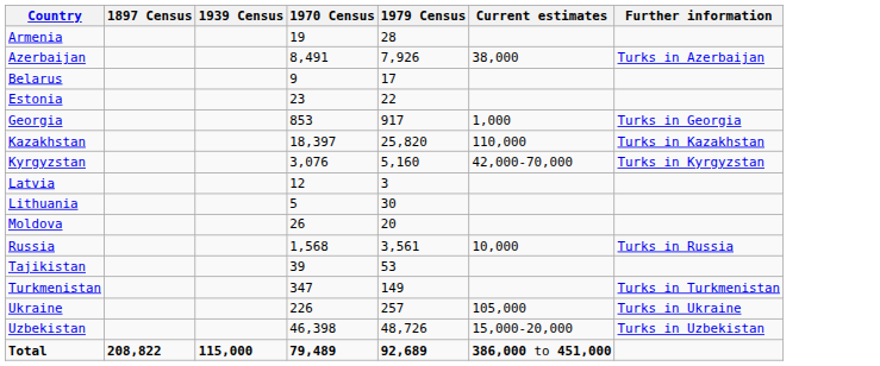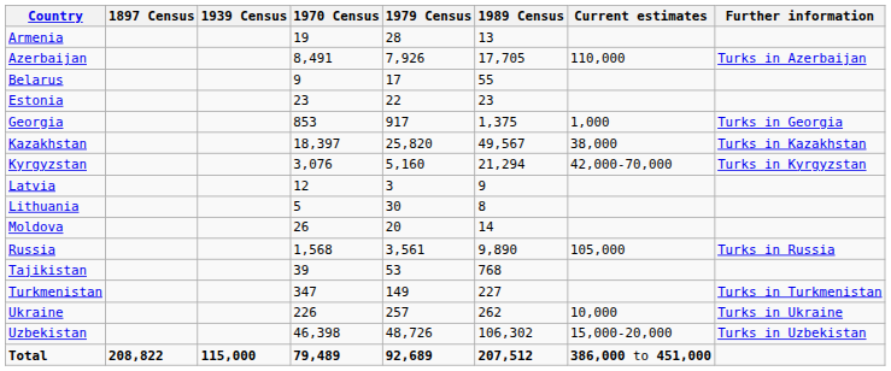 <table class="wikitable sortable">
 <tr>
 <th><a href='#'>Country</a></th>
 <th>1897 Census</th>
 <th>1939 Census</th>
 <th>1970 Census</th>
 <th>1979 Census</th>
+<th>1989 Census</th>
 <th>Current estimates</th>
 <th>Further information</th>
 </tr>
 <tr>
 <td><a href='#'>Armenia</a></td>
 <td></td>
 <td></td>
 <td>19</td>
 <td>28</td>
+<td>13</td>
 <td></td>
 <td></td>
 </tr>
 <tr>
 <td><a href='#'>Azerbaijan</a></td>
 <td></td>
 <td></td>
 <td>8,491</td>
 <td>7,926</td>
-<td>38,000</td>
+<td>17,705</td>
+<td>110,000</td>
 <td><a href='#'>Turks in Azerbaijan</a></td>
 </tr>
 <tr>
 <td><a href='#'>Belarus</a></td>
 <td></td>
 <td></td>
 <td>9</td>
 <td>17</td>
+<td>55</td>
 <td></td>
 <td></td>
 </tr>
 <tr>
 <td><a href='#'>Estonia</a></td>
 <td></td>
 <td></td>
 <td>23</td>
 <td>22</td>
+<td>23</td>
 <td></td>
 <td></td>
 </tr>
 <tr>
 <td><a href='#'>Georgia</a></td>
 <td></td>
 <td></td>
 <td>853</td>
 <td>917</td>
+<td>1,375</td>
 <td>1,000</td>
 <td><a href='#'>Turks in Georgia</a></td>
 </tr>
 <tr>
 <td><a href='#'>Kazakhstan</a></td>
 <td></td>
 <td></td>
 <td>18,397</td>
 <td>25,820</td>
-<td>110,000</td>
+<td>49,567</td>
+<td>38,000</td>
 <td><a href='#'>Turks in Kazakhstan</a></td>
 </tr>
 <tr>
 <td><a href='#'>Kyrgyzstan</a></td>
 <td></td>
 <td></td>
 <td>3,076</td>
 <td>5,160</td>
+<td>21,294</td>
 <td>42,000-70,000</td>
 <td><a href='#'>Turks in Kyrgyzstan</a></td>
 </tr>
 <tr>
 <td><a href='#'>Latvia</a></td>
 <td></td>
 <td></td>
 <td>12</td>
 <td>3</td>
+<td>9</td>
 <td></td>
 <td></td>
 </tr>
 <tr>
 <td><a href='#'>Lithuania</a></td>
 <td></td>
 <td></td>
 <td>5</td>
 <td>30</td>
+<td>8</td>
 <td></td>
 <td></td>
 </tr>
 <tr>
 <td><a href='#'>Moldova</a></td>
 <td></td>
 <td></td>
 <td>26</td>
 <td>20</td>
+<td>14</td>
 <td></td>
 <td></td>
 </tr>
 <tr>
 <td><a href='#'>Russia</a></td>
 <td></td>
 <td></td>
 <td>1,568</td>
 <td>3,561</td>
-<td>10,000</td>
+<td>9,890</td>
+<td>105,000</td>
 <td><a href='#'>Turks in Russia</a></td>
 </tr>
 <tr>
 <td><a href='#'>Tajikistan</a></td>
 <td></td>
 <td></td>
 <td>39</td>
 <td>53</td>
+<td>768</td>
 <td></td>
 <td></td>
 </tr>
 <tr>
 <td><a href='#'>Turkmenistan</a></td>
 <td></td>
 <td></td>
 <td>347</td>
 <td>149</td>
+<td>227</td>
 <td></td>
 <td><a href='#'>Turks in Turkmenistan</a></td>
 </tr>
 <tr>
 <td><a href='#'>Ukraine</a></td>
 <td></td>
 <td></td>
 <td>226</td>
 <td>257</td>
-<td>105,000</td>
+<td>262</td>
+<td>10,000</td>
 <td><a href='#'>Turks in Ukraine</a></td>
 </tr>
 <tr>
 <td><a href='#'>Uzbekistan</a></td>
 <td></td>
 <td></td>
 <td>46,398</td>
 <td>48,726</td>
+<td>106,302</td>
 <td>15,000-20,000</td>
 <td><a href='#'>Turks in Uzbekistan</a></td>
 </tr>
 <tr>
 <td><strong>Total</strong></td>
 <td><strong>208,822</strong></td>
 <td><strong>115,000</strong></td>
 <td><strong>79,489</strong></td>
 <td><strong>92,689</strong></td>
+<td><strong>207,512</strong></td>
 <td><strong>386,000</strong> to <strong>451,000</strong></td>
 <td></td>
 </tr>
 </table>
